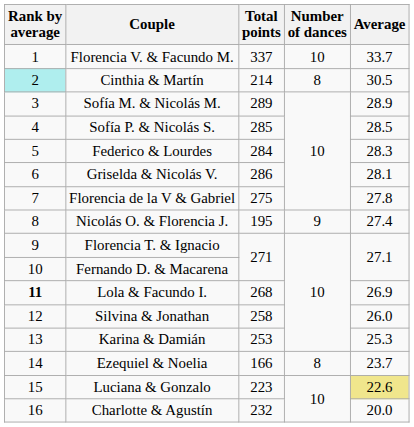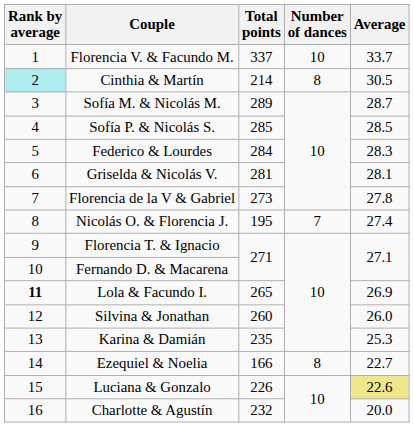 <table class="wikitable sortable" style="margin:auto; text-align:center">
 <tr>
 <th>Rank by<br>average</th>
 <th>Couple</th>
 <th>Total<br>points</th>
 <th>Number<br>of dances</th>
 <th>Average</th>
 </tr>
 <tr>
 <td>1</td>
 <td>Florencia V. & Facundo M.</td>
 <td>337</td>
 <td>10</td>
 <td>33.7</td>
 </tr>
 <tr>
 <td style="background: paleturquoise;">2</td>
 <td>Cinthia & Martín</td>
 <td>214</td>
 <td>8</td>
 <td>30.5</td>
 </tr>
 <tr>
 <td>3</td>
 <td>Sofía M. & Nicolás M.</td>
 <td>289</td>
 <td rowspan="5">10</td>
-<td>28.9</td>
+<td>28.7</td>
 </tr>
 <tr>
 <td>4</td>
 <td>Sofía P. & Nicolás S.</td>
 <td>285</td>
 <td>28.5</td>
 </tr>
 <tr>
 <td>5</td>
 <td>Federico & Lourdes</td>
 <td>284</td>
 <td>28.3</td>
 </tr>
 <tr>
 <td>6</td>
 <td>Griselda & Nicolás V.</td>
-<td>286</td>
+<td>281</td>
 <td>28.1</td>
 </tr>
 <tr>
 <td>7</td>
 <td>Florencia de la V & Gabriel</td>
-<td>275</td>
+<td>273</td>
 <td>27.8</td>
 </tr>
 <tr>
 <td>8</td>
 <td>Nicolás O. & Florencia J.</td>
 <td>195</td>
-<td>9</td>
+<td>7</td>
 <td>27.4</td>
 </tr>
 <tr>
 <td>9</td>
 <td>Florencia T. & Ignacio</td>
 <td rowspan="2">271</td>
 <td rowspan="5">10</td>
 <td rowspan="2">27.1</td>
 </tr>
 <tr>
 <td>10</td>
 <td>Fernando D. & Macarena</td>
 </tr>
 <tr>
 <td><strong>11</strong></td>
 <td>Lola & Facundo I.</td>
-<td>268</td>
+<td>265</td>
 <td>26.9</td>
 </tr>
 <tr>
 <td>12</td>
 <td>Silvina & Jonathan</td>
-<td>258</td>
+<td>260</td>
 <td>26.0</td>
 </tr>
 <tr>
 <td>13</td>
 <td>Karina & Damián</td>
-<td>253</td>
+<td>235</td>
 <td>25.3</td>
 </tr>
 <tr>
 <td>14</td>
 <td>Ezequiel & Noelia</td>
 <td>166</td>
 <td>8</td>
-<td>23.7</td>
+<td>22.7</td>
 </tr>
 <tr>
 <td>15</td>
 <td>Luciana & Gonzalo</td>
-<td>223</td>
+<td>226</td>
 <td rowspan="2">10</td>
 <td style="background: khaki;">22.6</td>
 </tr>
 <tr>
 <td>16</td>
 <td>Charlotte & Agustín</td>
 <td>232</td>
 <td>20.0</td>
 </tr>
 </table>
